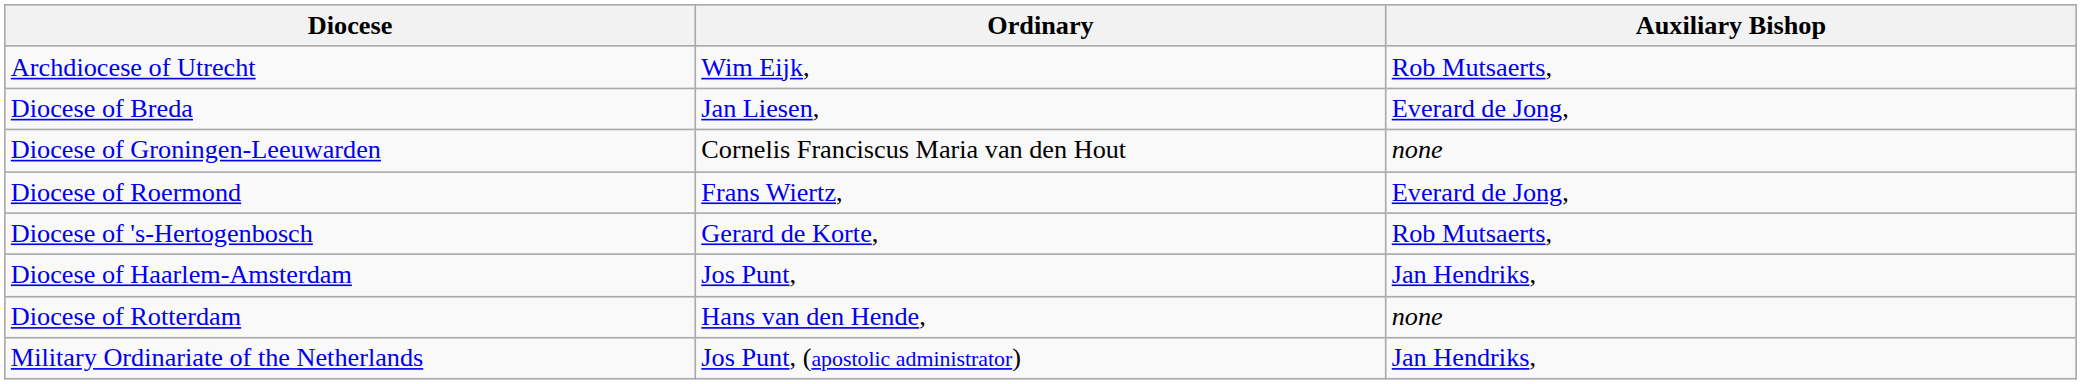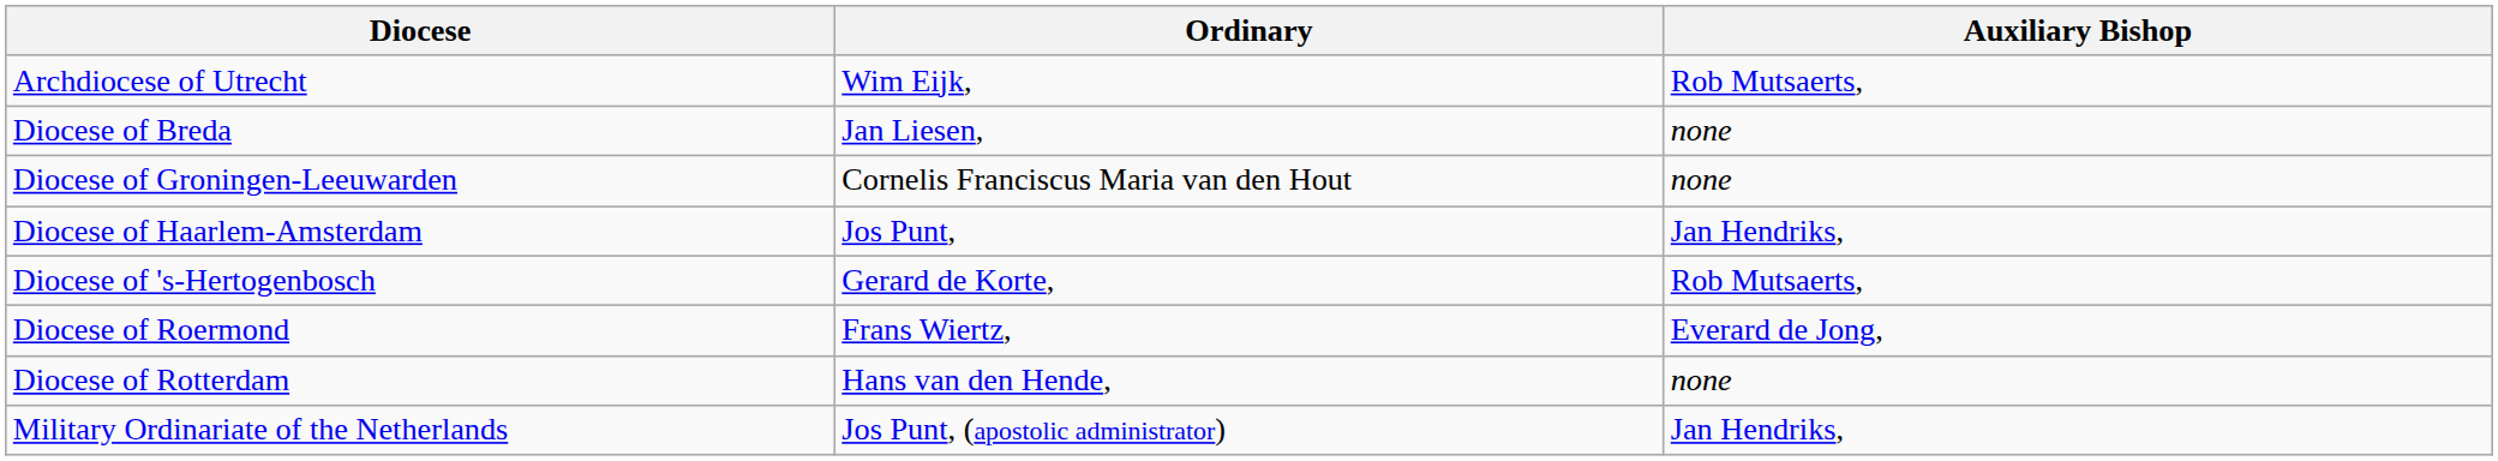 <table class="wikitable" width="100%">
 <tr>
 <th style="width:30%;">Diocese</th>
 <th style="width:30%;">Ordinary</th>
 <th style="width:30%;">Auxiliary Bishop</th>
 </tr>
 <tr>
 <td><a href='#'>Archdiocese of Utrecht</a></td>
 <td><a href='#'>Wim Eijk</a>, </td>
 <td><a href='#'>Rob Mutsaerts</a>, </td>
 </tr>
 <tr>
 <td><a href='#'>Diocese of Breda</a></td>
 <td><a href='#'>Jan Liesen</a>, </td>
-<td><a href='#'>Everard de Jong</a>, </td>
+<td><em>none</em></td>
 </tr>
 <tr>
 <td><a href='#'>Diocese of Groningen-Leeuwarden</a></td>
 <td>Cornelis Franciscus Maria van den Hout </td>
 <td><em>none</em></td>
 </tr>
 <tr>
-<td><a href='#'>Diocese of Roermond</a></td>
-<td><a href='#'>Frans Wiertz</a>, </td>
-<td><a href='#'>Everard de Jong</a>, </td>
+<td><a href='#'>Diocese of Haarlem-Amsterdam</a></td>
+<td><a href='#'>Jos Punt</a>, </td>
+<td><a href='#'>Jan Hendriks</a>, </td>
 </tr>
 <tr>
 <td><a href='#'>Diocese of 's-Hertogenbosch</a></td>
 <td><a href='#'>Gerard de Korte</a>, </td>
 <td><a href='#'>Rob Mutsaerts</a>, </td>
 </tr>
 <tr>
-<td><a href='#'>Diocese of Haarlem-Amsterdam</a></td>
-<td><a href='#'>Jos Punt</a>, </td>
-<td><a href='#'>Jan Hendriks</a>, </td>
+<td><a href='#'>Diocese of Roermond</a></td>
+<td><a href='#'>Frans Wiertz</a>, </td>
+<td><a href='#'>Everard de Jong</a>, </td>
 </tr>
 <tr>
 <td><a href='#'>Diocese of Rotterdam</a></td>
 <td><a href='#'>Hans van den Hende</a>, </td>
 <td><em>none</em></td>
 </tr>
 <tr>
 <td><a href='#'>Military Ordinariate of the Netherlands</a></td>
 <td><a href='#'>Jos Punt</a>,  (<small><a href='#'>apostolic administrator</a></small>)</td>
 <td><a href='#'>Jan Hendriks</a>, </td>
 </tr>
 </table>
